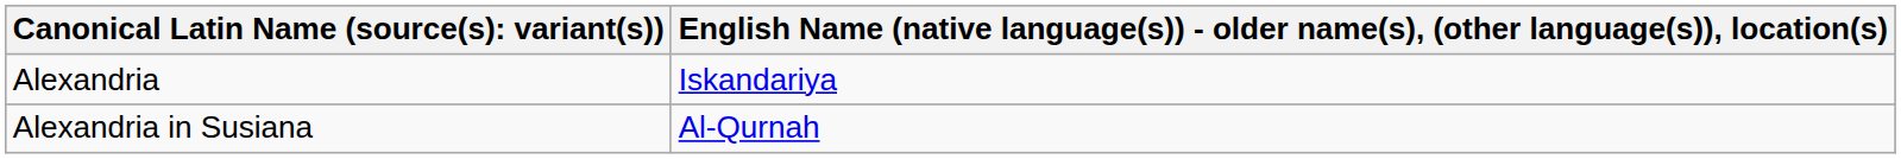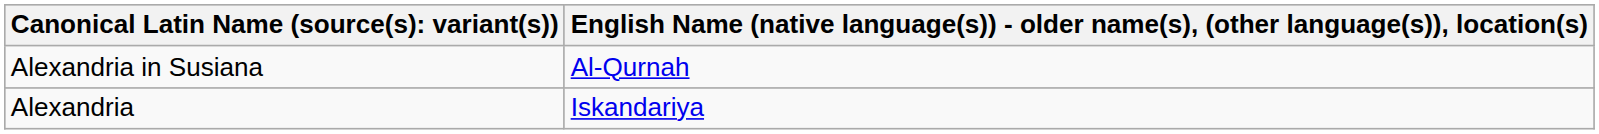 <table class="wikitable">
 <tr>
 <th>Canonical Latin Name (source(s): variant(s))</th>
 <th>English Name (native language(s)) - older name(s), (other language(s)), location(s)</th>
 </tr>
 <tr>
+<td>Alexandria in Susiana</td>
+<td><a href='#'>Al-Qurnah</a></td>
+</tr>
+<tr>
 <td>Alexandria</td>
 <td><a href='#'>Iskandariya</a></td>
 </tr>
-<tr>
-<td>Alexandria in Susiana</td>
-<td><a href='#'>Al-Qurnah</a></td>
-</tr>
 </table>
